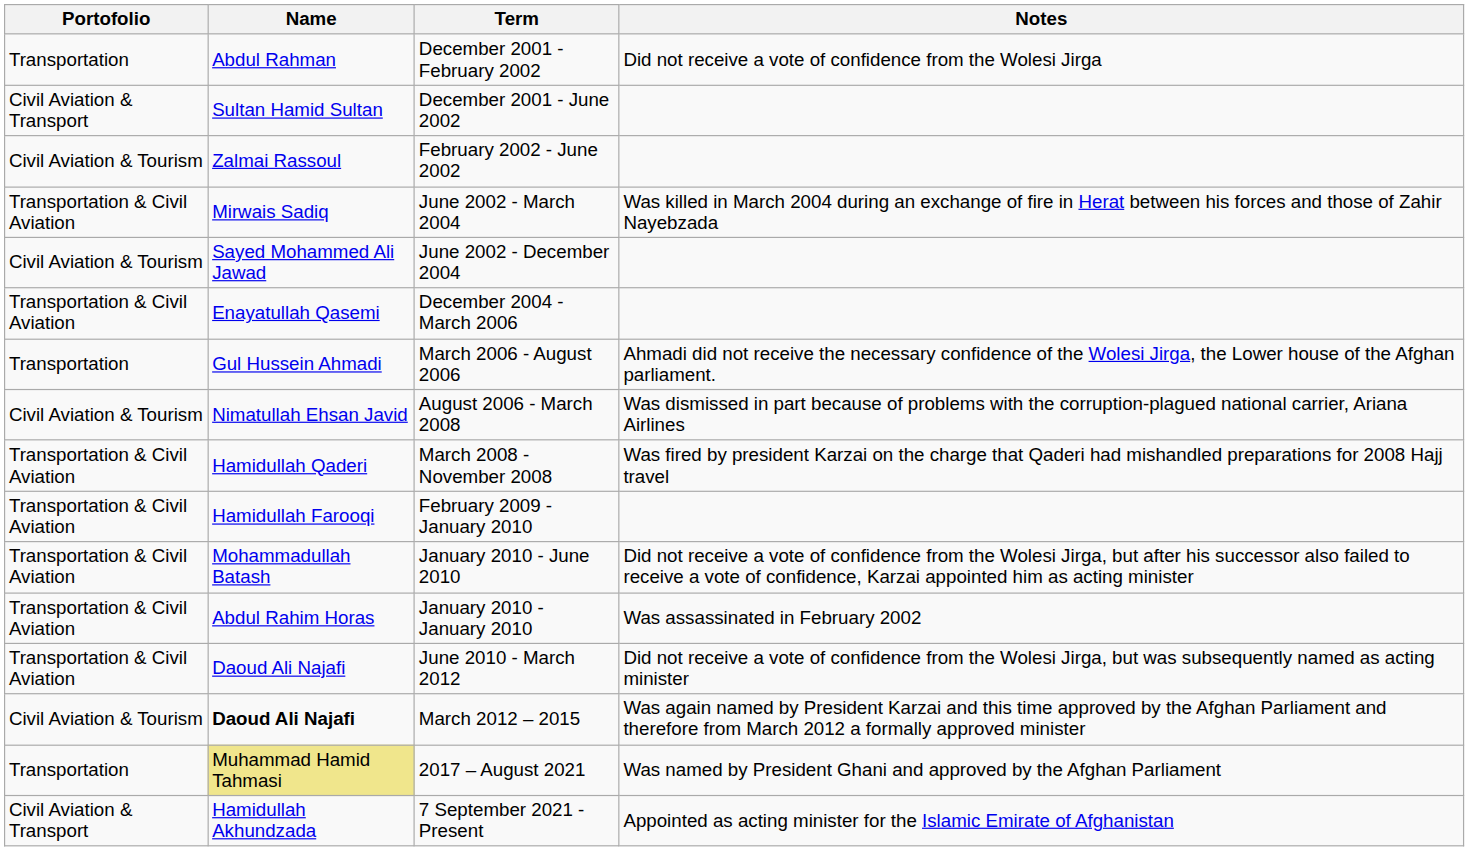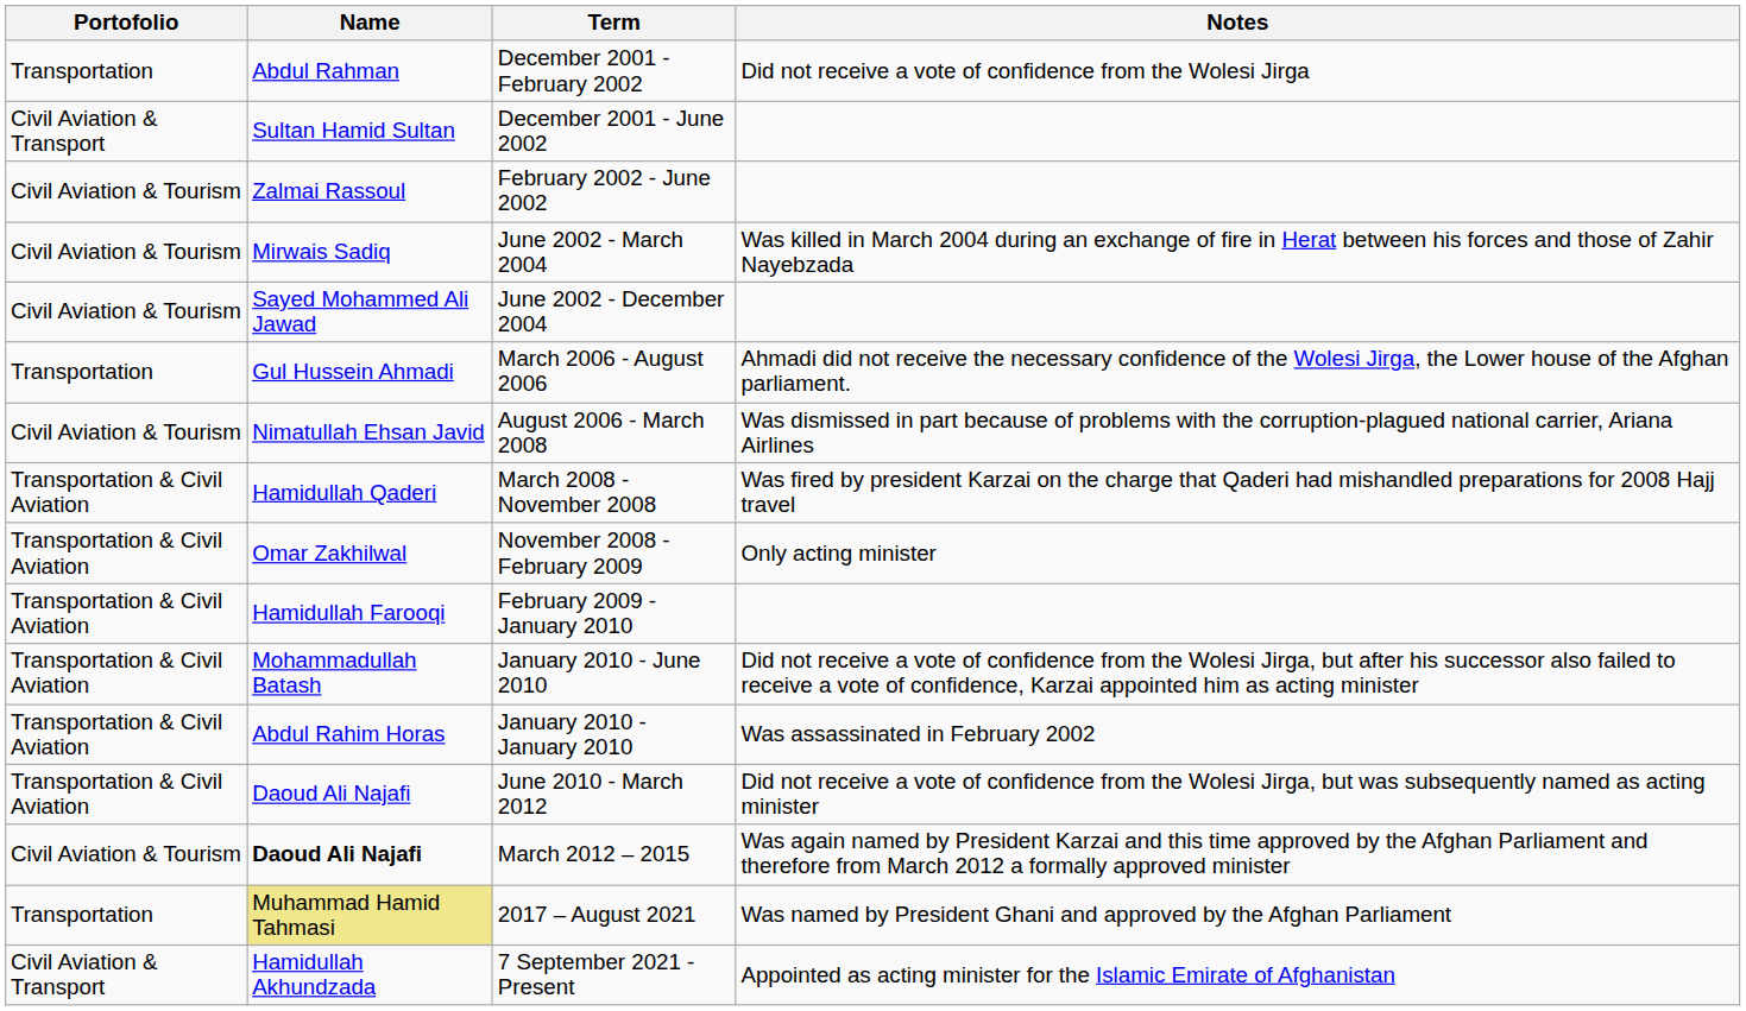 <table class="wikitable">
 <tr>
 <th>Portofolio</th>
 <th>Name</th>
 <th>Term</th>
 <th>Notes</th>
 </tr>
 <tr>
 <td>Transportation</td>
 <td><a href='#'>Abdul Rahman</a></td>
 <td>December 2001 - February 2002</td>
 <td>Did not receive a vote of confidence from the Wolesi Jirga</td>
 </tr>
 <tr>
 <td>Civil Aviation & Transport</td>
 <td><a href='#'>Sultan Hamid Sultan</a></td>
 <td>December 2001 - June 2002</td>
 <td></td>
 </tr>
 <tr>
 <td>Civil Aviation & Tourism</td>
 <td><a href='#'>Zalmai Rassoul</a></td>
 <td>February 2002 - June 2002</td>
 <td></td>
 </tr>
 <tr>
-<td>Transportation & Civil Aviation</td>
+<td>Civil Aviation & Tourism</td>
 <td><a href='#'>Mirwais Sadiq</a></td>
 <td>June 2002 - March 2004</td>
 <td>Was killed in March 2004 during an exchange of fire in <a href='#'>Herat</a> between his forces and those of Zahir Nayebzada</td>
 </tr>
 <tr>
 <td>Civil Aviation & Tourism</td>
 <td><a href='#'>Sayed Mohammed Ali Jawad</a></td>
 <td>June 2002 - December 2004</td>
-<td></td>
-</tr>
-<tr>
-<td>Transportation & Civil Aviation</td>
-<td><a href='#'>Enayatullah Qasemi</a></td>
-<td>December 2004 - March 2006</td>
 <td></td>
 </tr>
 <tr>
 <td>Transportation</td>
 <td><a href='#'>Gul Hussein Ahmadi</a></td>
 <td>March 2006 - August 2006</td>
 <td>Ahmadi did not receive the necessary confidence of the <a href='#'>Wolesi Jirga</a>,  the Lower house of the Afghan parliament.</td>
 </tr>
 <tr>
 <td>Civil Aviation & Tourism</td>
 <td><a href='#'>Nimatullah Ehsan Javid</a></td>
 <td>August 2006 - March 2008</td>
 <td>Was dismissed in part because of problems with the corruption-plagued national carrier, Ariana Airlines</td>
 </tr>
 <tr>
 <td>Transportation & Civil Aviation</td>
 <td><a href='#'>Hamidullah Qaderi</a></td>
 <td>March 2008 - November 2008</td>
 <td>Was fired by president Karzai on the charge that Qaderi had mishandled preparations for 2008 Hajj travel</td>
+</tr>
+<tr>
+<td>Transportation & Civil Aviation</td>
+<td><a href='#'>Omar Zakhilwal</a></td>
+<td>November 2008 - February 2009</td>
+<td>Only acting minister</td>
 </tr>
 <tr>
 <td>Transportation & Civil Aviation</td>
 <td><a href='#'>Hamidullah Farooqi</a></td>
 <td>February 2009 - January 2010</td>
 <td></td>
 </tr>
 <tr>
 <td>Transportation & Civil Aviation</td>
 <td><a href='#'>Mohammadullah Batash</a></td>
 <td>January 2010 - June 2010</td>
 <td>Did not receive a vote of confidence from the Wolesi Jirga, but after his successor also failed to receive a vote of confidence, Karzai appointed him as acting minister</td>
 </tr>
 <tr>
 <td>Transportation & Civil Aviation</td>
 <td><a href='#'>Abdul Rahim Horas</a></td>
 <td>January 2010 - January 2010</td>
 <td>Was assassinated in February 2002</td>
 </tr>
 <tr>
 <td>Transportation & Civil Aviation</td>
 <td><a href='#'>Daoud Ali Najafi</a></td>
 <td>June 2010 - March 2012</td>
 <td>Did not receive a vote of confidence from the Wolesi Jirga, but was subsequently named as acting minister</td>
 </tr>
 <tr>
 <td>Civil Aviation & Tourism</td>
 <td><strong>Daoud Ali Najafi</strong></td>
 <td>March 2012 – 2015</td>
 <td>Was again named by President Karzai and this time approved by the Afghan Parliament and therefore from March 2012 a formally approved minister</td>
 </tr>
 <tr>
 <td>Transportation</td>
 <td style="background: khaki;">Muhammad Hamid Tahmasi</td>
 <td>2017 – August 2021</td>
 <td>Was named by President Ghani and approved by the Afghan Parliament</td>
 </tr>
 <tr>
 <td>Civil Aviation & Transport</td>
 <td><a href='#'>Hamidullah Akhundzada</a></td>
 <td>7 September 2021 - Present</td>
 <td>Appointed as acting minister for the <a href='#'>Islamic Emirate of Afghanistan</a></td>
 </tr>
 </table>
